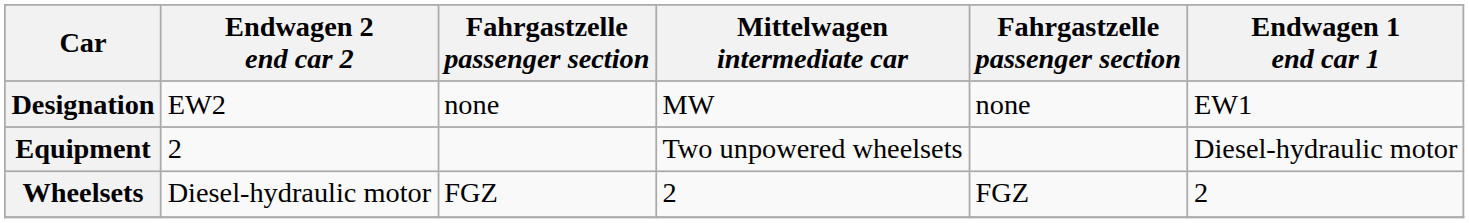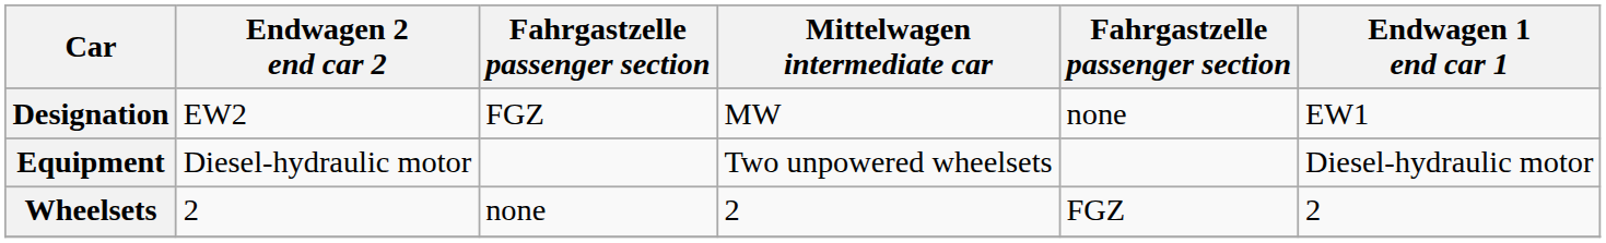 <table class="wikitable">
 <tr>
 <th>Car</th>
 <th>Endwagen 2<br><em>end car 2</em></th>
 <th>Fahrgastzelle<br><em>passenger section</em></th>
 <th>Mittelwagen<br><em>intermediate car</em></th>
 <th>Fahrgastzelle<br><em>passenger section</em></th>
 <th>Endwagen 1<br><em>end car 1</em></th>
 </tr>
 <tr>
 <th>Designation</th>
 <td>EW2</td>
-<td>none</td>
+<td>FGZ</td>
 <td>MW</td>
 <td>none</td>
 <td>EW1</td>
 </tr>
 <tr>
 <th>Equipment</th>
-<td>2</td>
+<td>Diesel-hydraulic motor</td>
 <td></td>
 <td>Two unpowered wheelsets</td>
 <td></td>
 <td>Diesel-hydraulic motor</td>
 </tr>
 <tr>
 <th>Wheelsets</th>
-<td>Diesel-hydraulic motor</td>
-<td>FGZ</td>
+<td>2</td>
+<td>none</td>
 <td>2</td>
 <td>FGZ</td>
 <td>2</td>
 </tr>
 <tr>
 </tr>
 </table>
